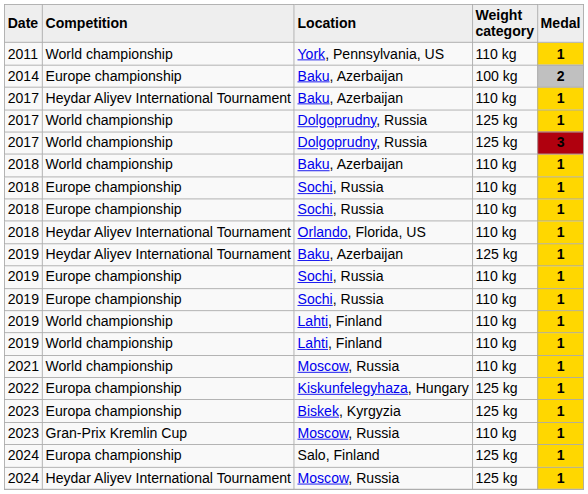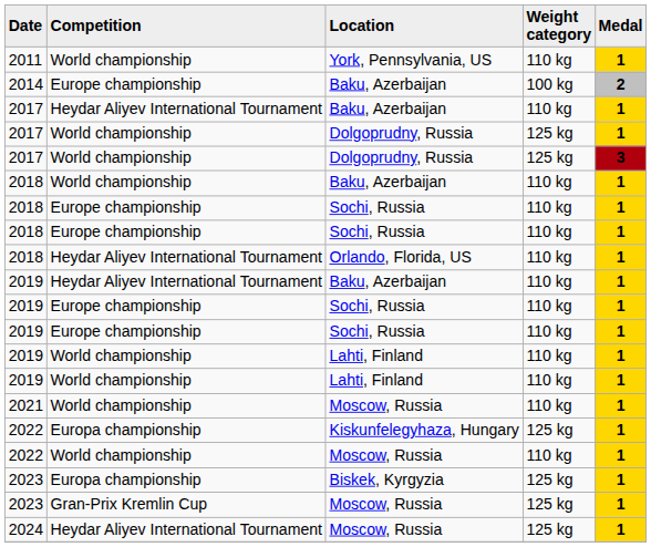 <table class="wikitable sortable" border="1">
 <tr style="background:#eee;">
 <td><strong>Date</strong></td>
 <td><strong>Competition</strong></td>
 <td><strong>Location <br></strong></td>
 <td><strong>Weight <br>category</strong></td>
 <td><strong>Medal</strong></td>
 </tr>
 <tr>
 <td>2011</td>
 <td>World championship</td>
 <td><a href='#'>York</a>, Pennsylvania, US</td>
 <td>110 kg</td>
 <td align="center" bgcolor="gold"><strong>1</strong></td>
 </tr>
 <tr>
 <td>2014</td>
 <td>Europe championship</td>
 <td><a href='#'>Baku</a>, Azerbaijan</td>
 <td>100 kg</td>
 <td align="center" bgcolor="silver"><strong>2</strong></td>
 </tr>
 <tr>
 <td>2017</td>
 <td>Heydar Aliyev International Tournament</td>
 <td><a href='#'>Baku</a>, Azerbaijan</td>
 <td>110 kg</td>
 <td align="center" bgcolor="gold"><strong>1</strong></td>
 </tr>
 <tr>
 <td>2017</td>
 <td>World championship</td>
 <td><a href='#'>Dolgoprudny</a>, Russia</td>
 <td>125 kg</td>
 <td align="center" bgcolor="gold"><strong>1</strong></td>
 </tr>
 <tr>
 <td>2017</td>
 <td>World championship</td>
 <td><a href='#'>Dolgoprudny</a>, Russia</td>
 <td>125 kg</td>
 <td align="center" bgcolor="bronze"><strong>3</strong></td>
 </tr>
 <tr>
 <td>2018</td>
 <td>World championship</td>
 <td><a href='#'>Baku</a>, Azerbaijan</td>
 <td>110 kg</td>
 <td align="center" bgcolor="gold"><strong>1</strong></td>
 </tr>
 <tr>
 <td>2018</td>
 <td>Europe championship</td>
 <td><a href='#'>Sochi</a>, Russia</td>
 <td>110 kg</td>
 <td align="center" bgcolor="gold"><strong>1</strong></td>
 </tr>
 <tr>
 <td>2018</td>
 <td>Europe championship</td>
 <td><a href='#'>Sochi</a>, Russia</td>
 <td>110 kg</td>
 <td align="center" bgcolor="gold"><strong>1</strong></td>
 </tr>
 <tr>
 <td>2018</td>
 <td>Heydar Aliyev International Tournament</td>
 <td><a href='#'>Orlando</a>, Florida, US</td>
 <td>110 kg</td>
 <td align="center" bgcolor="gold"><strong>1</strong></td>
 </tr>
 <tr>
 <td>2019</td>
 <td>Heydar Aliyev International Tournament</td>
 <td><a href='#'>Baku</a>, Azerbaijan</td>
-<td>125 kg</td>
+<td>110 kg</td>
 <td align="center" bgcolor="gold"><strong>1</strong></td>
 </tr>
 <tr>
 <td>2019</td>
 <td>Europe championship</td>
 <td><a href='#'>Sochi</a>, Russia</td>
 <td>110 kg</td>
 <td align="center" bgcolor="gold"><strong>1</strong></td>
 </tr>
 <tr>
 <td>2019</td>
 <td>Europe championship</td>
 <td><a href='#'>Sochi</a>, Russia</td>
 <td>110 kg</td>
 <td align="center" bgcolor="gold"><strong>1</strong></td>
 </tr>
 <tr>
 <td>2019</td>
 <td>World championship</td>
 <td><a href='#'>Lahti</a>, Finland</td>
 <td>110 kg</td>
 <td align="center" bgcolor="gold"><strong>1</strong></td>
 </tr>
 <tr>
 <td>2019</td>
 <td>World championship</td>
 <td><a href='#'>Lahti</a>, Finland</td>
 <td>110 kg</td>
 <td align="center" bgcolor="gold"><strong>1</strong></td>
 </tr>
 <tr>
 <td>2021</td>
 <td>World championship</td>
 <td><a href='#'>Moscow</a>, Russia</td>
 <td>110 kg</td>
 <td align="center" bgcolor="gold"><strong>1</strong></td>
 </tr>
 <tr>
 <td>2022</td>
 <td>Europa championship</td>
 <td><a href='#'>Kiskunfelegyhaza</a>, Hungary</td>
 <td>125 kg</td>
 <td align="center" bgcolor="gold"><strong>1</strong></td>
 </tr>
 <tr>
+<td>2022</td>
+<td>World championship</td>
+<td><a href='#'>Moscow</a>, Russia</td>
+<td>110 kg</td>
+<td align="center" bgcolor="gold"><strong>1</strong></td>
+</tr>
+<tr>
 <td>2023</td>
 <td>Europa championship</td>
 <td><a href='#'>Biskek</a>, Kyrgyzia</td>
 <td>125 kg</td>
 <td align="center" bgcolor="gold"><strong>1</strong></td>
 </tr>
 <tr>
 <td>2023</td>
 <td>Gran-Prix Kremlin Cup</td>
 <td><a href='#'>Moscow</a>, Russia</td>
-<td>110 kg</td>
-<td align="center" bgcolor="gold"><strong>1</strong></td>
-</tr>
-<tr>
-<td>2024</td>
-<td>Europa championship</td>
-<td>Salo, Finland</td>
 <td>125 kg</td>
 <td align="center" bgcolor="gold"><strong>1</strong></td>
 </tr>
 <tr>
 <td>2024</td>
 <td>Heydar Aliyev International Tournament</td>
 <td><a href='#'>Moscow</a>, Russia</td>
 <td>125 kg</td>
 <td align="center" bgcolor="gold"><strong>1</strong></td>
 </tr>
 <tr>
 </tr>
 </table>
